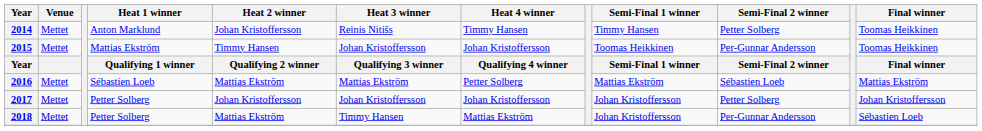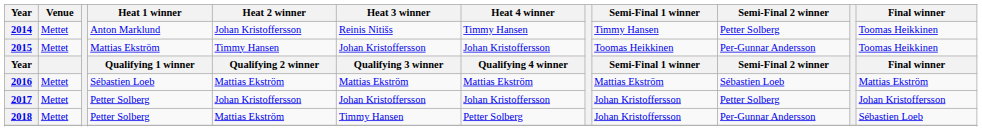 <table class="wikitable" width=100% style="font-size: 85%;">
 <tr>
 <th>Year</th>
 <th>Venue</th>
 <th rowspan="10"></th>
 <th>Heat 1 winner</th>
 <th>Heat 2 winner</th>
 <th>Heat 3 winner</th>
 <th>Heat 4 winner</th>
 <th rowspan=7></th>
 <th>Semi-Final 1 winner</th>
 <th>Semi-Final 2 winner</th>
 <th rowspan=7></th>
 <th>Final winner</th>
 </tr>
 <tr>
 <th><a href='#'>2014</a></th>
 <td><a href='#'>Mettet</a></td>
 <td> <a href='#'>Anton Marklund</a></td>
 <td> <a href='#'>Johan Kristoffersson</a></td>
 <td> <a href='#'>Reinis Nitišs</a></td>
 <td> <a href='#'>Timmy Hansen</a></td>
 <td> <a href='#'>Timmy Hansen</a></td>
 <td> <a href='#'>Petter Solberg</a></td>
 <td> <a href='#'>Toomas Heikkinen</a></td>
 </tr>
 <tr>
 <th><a href='#'>2015</a></th>
 <td><a href='#'>Mettet</a></td>
 <td> <a href='#'>Mattias Ekström</a></td>
 <td> <a href='#'>Timmy Hansen</a></td>
 <td> <a href='#'>Johan Kristoffersson</a></td>
 <td> <a href='#'>Johan Kristoffersson</a></td>
 <td> <a href='#'>Toomas Heikkinen</a></td>
 <td> <a href='#'>Per-Gunnar Andersson</a></td>
 <td> <a href='#'>Toomas Heikkinen</a></td>
 </tr>
 <tr>
 <th>Year</th>
 <th></th>
 <th>Qualifying 1 winner</th>
 <th>Qualifying 2 winner</th>
 <th>Qualifying 3 winner</th>
 <th>Qualifying 4 winner</th>
 <th>Semi-Final 1 winner</th>
 <th>Semi-Final 2 winner</th>
 <th>Final winner</th>
 </tr>
 <tr>
 <th><a href='#'>2016</a></th>
 <td><a href='#'>Mettet</a></td>
 <td> <a href='#'>Sébastien Loeb</a></td>
 <td> <a href='#'>Mattias Ekström</a></td>
 <td> <a href='#'>Mattias Ekström</a></td>
-<td> <a href='#'>Petter Solberg</a></td>
+<td> <a href='#'>Mattias Ekström</a></td>
 <td> <a href='#'>Mattias Ekström</a></td>
 <td> <a href='#'>Sébastien Loeb</a></td>
 <td> <a href='#'>Mattias Ekström</a></td>
 </tr>
 <tr>
 <th><a href='#'>2017</a></th>
 <td><a href='#'>Mettet</a></td>
 <td> <a href='#'>Petter Solberg</a></td>
 <td> <a href='#'>Johan Kristoffersson</a></td>
 <td> <a href='#'>Johan Kristoffersson</a></td>
 <td> <a href='#'>Johan Kristoffersson</a></td>
 <td> <a href='#'>Johan Kristoffersson</a></td>
 <td> <a href='#'>Petter Solberg</a></td>
 <td> <a href='#'>Johan Kristoffersson</a></td>
 </tr>
 <tr>
 <th><a href='#'>2018</a></th>
 <td><a href='#'>Mettet</a></td>
 <td> <a href='#'>Petter Solberg</a></td>
 <td> <a href='#'>Mattias Ekström</a></td>
 <td> <a href='#'>Timmy Hansen</a></td>
-<td> <a href='#'>Mattias Ekström</a></td>
+<td> <a href='#'>Petter Solberg</a></td>
 <td> <a href='#'>Johan Kristoffersson</a></td>
 <td> <a href='#'>Per-Gunnar Andersson</a></td>
 <td> <a href='#'>Sébastien Loeb</a></td>
 </tr>
 <tr>
 </tr>
 <tr>
 </tr>
 </table>
